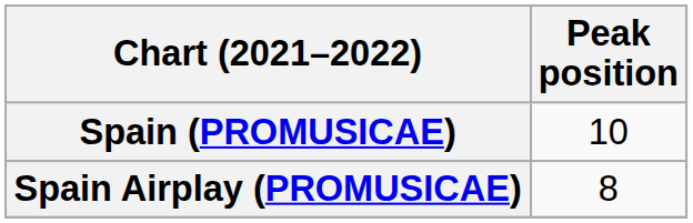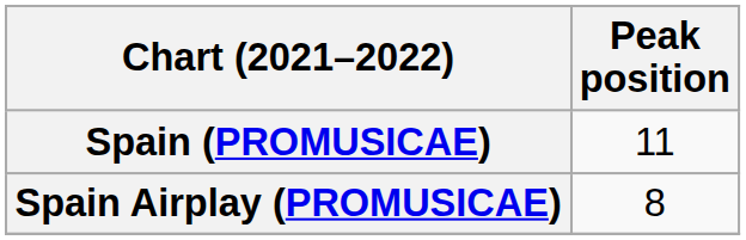 <table class="wikitable sortable plainrowheaders" style="text-align:center;">
 <tr>
 <th scope="col">Chart (2021–2022)</th>
 <th scope="col">Peak<br>position</th>
 </tr>
 <tr>
 <th scope="row">Spain (<a href='#'>PROMUSICAE</a>)</th>
-<td>10</td>
+<td>11</td>
 </tr>
 <tr>
 <th scope="row">Spain Airplay (<a href='#'>PROMUSICAE</a>)</th>
 <td>8</td>
 </tr>
 <tr>
 </tr>
 </table>
